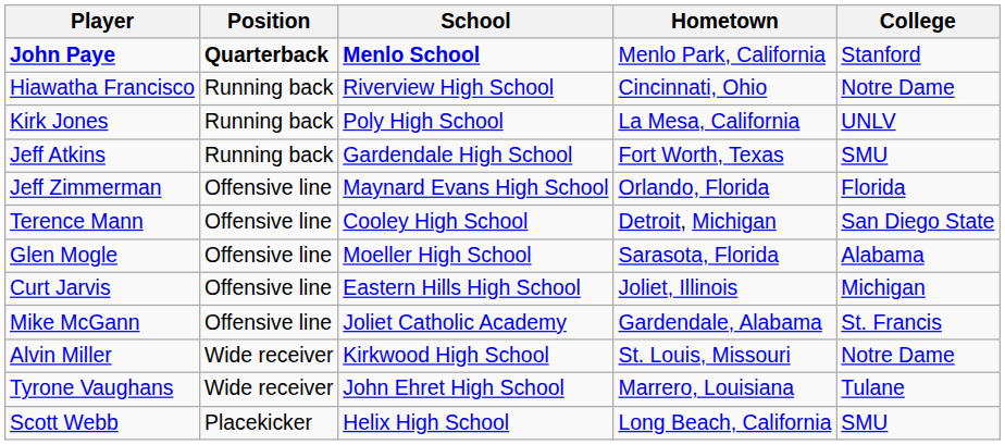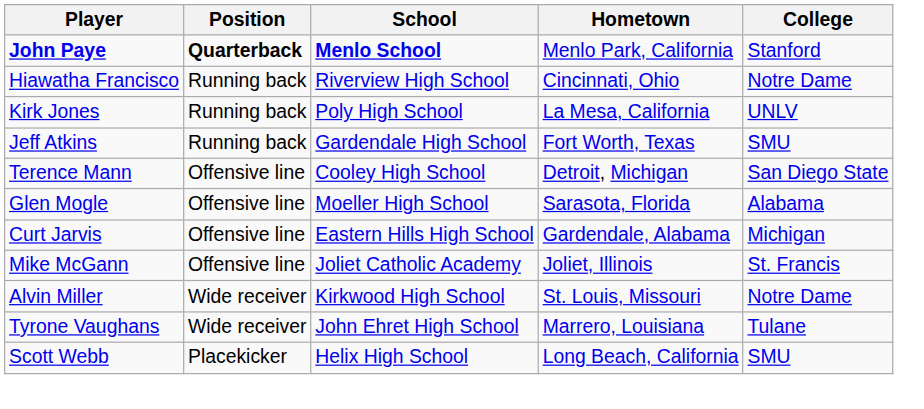 <table class="wikitable">
 <tr>
 <th>Player</th>
 <th>Position</th>
 <th>School</th>
 <th>Hometown</th>
 <th>College</th>
 </tr>
 <tr>
 <td><strong><a href='#'>John Paye</a></strong></td>
 <td><strong>Quarterback</strong></td>
 <td><strong><a href='#'>Menlo School</a></strong></td>
 <td><a href='#'>Menlo Park, California</a></td>
 <td><a href='#'>Stanford</a></td>
 </tr>
 <tr>
 <td><a href='#'>Hiawatha Francisco</a></td>
 <td>Running back</td>
 <td><a href='#'>Riverview High School</a></td>
 <td><a href='#'>Cincinnati, Ohio</a></td>
 <td><a href='#'>Notre Dame</a></td>
 </tr>
 <tr>
 <td><a href='#'>Kirk Jones</a></td>
 <td>Running back</td>
 <td><a href='#'>Poly High School</a></td>
 <td><a href='#'>La Mesa, California</a></td>
 <td><a href='#'>UNLV</a></td>
 </tr>
 <tr>
 <td><a href='#'>Jeff Atkins</a></td>
 <td>Running back</td>
 <td><a href='#'>Gardendale High School</a></td>
 <td><a href='#'>Fort Worth, Texas</a></td>
 <td><a href='#'>SMU</a></td>
 </tr>
 <tr>
-<td><a href='#'>Jeff Zimmerman</a></td>
-<td>Offensive line</td>
-<td><a href='#'>Maynard Evans High School</a></td>
-<td><a href='#'>Orlando, Florida</a></td>
-<td><a href='#'>Florida</a></td>
-</tr>
-<tr>
 <td><a href='#'>Terence Mann</a></td>
 <td>Offensive line</td>
 <td><a href='#'>Cooley High School</a></td>
 <td><a href='#'>Detroit</a>, <a href='#'>Michigan</a></td>
 <td><a href='#'>San Diego State</a></td>
 </tr>
 <tr>
 <td><a href='#'>Glen Mogle</a></td>
 <td>Offensive line</td>
 <td><a href='#'>Moeller High School</a></td>
 <td><a href='#'>Sarasota, Florida</a></td>
 <td><a href='#'>Alabama</a></td>
 </tr>
 <tr>
 <td><a href='#'>Curt Jarvis</a></td>
 <td>Offensive line</td>
 <td><a href='#'>Eastern Hills High School</a></td>
-<td><a href='#'>Joliet, Illinois</a></td>
+<td><a href='#'>Gardendale, Alabama</a></td>
 <td><a href='#'>Michigan</a></td>
 </tr>
 <tr>
 <td><a href='#'>Mike McGann</a></td>
 <td>Offensive line</td>
 <td><a href='#'>Joliet Catholic Academy</a></td>
-<td><a href='#'>Gardendale, Alabama</a></td>
+<td><a href='#'>Joliet, Illinois</a></td>
 <td><a href='#'>St. Francis</a></td>
 </tr>
 <tr>
 <td><a href='#'>Alvin Miller</a></td>
 <td>Wide receiver</td>
 <td><a href='#'>Kirkwood High School</a></td>
 <td><a href='#'>St. Louis, Missouri</a></td>
 <td><a href='#'>Notre Dame</a></td>
 </tr>
 <tr>
 <td><a href='#'>Tyrone Vaughans</a></td>
 <td>Wide receiver</td>
 <td><a href='#'>John Ehret High School</a></td>
 <td><a href='#'>Marrero, Louisiana</a></td>
 <td><a href='#'>Tulane</a></td>
 </tr>
 <tr>
 <td><a href='#'>Scott Webb</a></td>
 <td>Placekicker</td>
 <td><a href='#'>Helix High School</a></td>
 <td><a href='#'>Long Beach, California</a></td>
 <td><a href='#'>SMU</a></td>
 </tr>
 </table>
